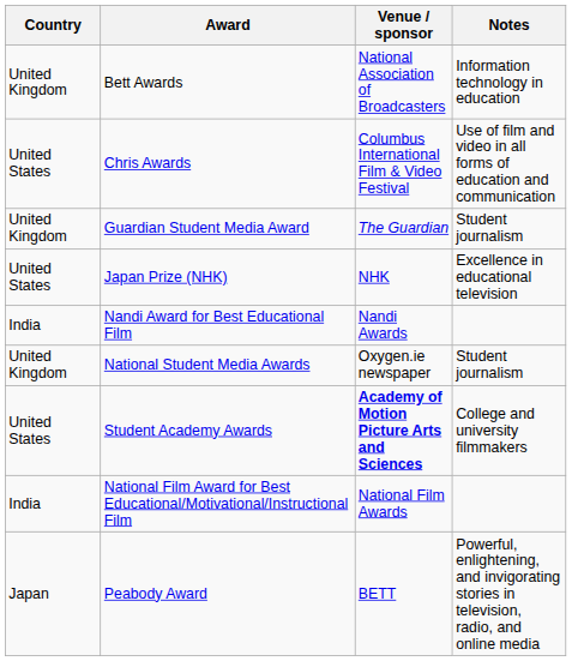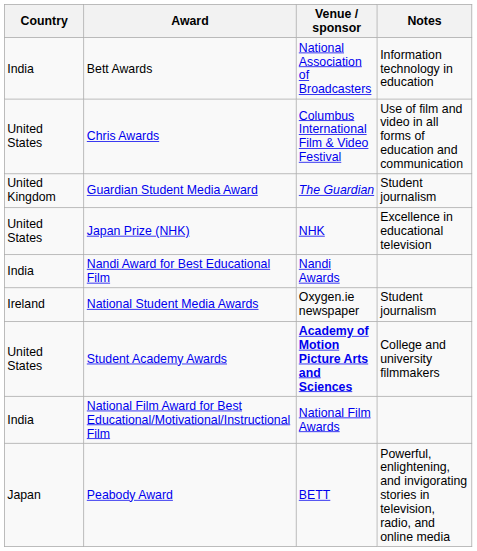 <table class="wikitable sortable">
 <tr>
 <th style="width:6em;">Country</th>
 <th>Award</th>
 <th>Venue / sponsor</th>
 <th>Notes</th>
 </tr>
 <tr>
-<td>United Kingdom</td>
+<td>India</td>
 <td>Bett Awards</td>
 <td><a href='#'>National Association of Broadcasters</a></td>
 <td>Information technology in education</td>
 </tr>
 <tr>
 <td>United States</td>
 <td><a href='#'>Chris Awards</a></td>
 <td><a href='#'>Columbus International Film & Video Festival</a></td>
 <td>Use of film and video in all forms of education and communication</td>
 </tr>
 <tr>
 <td>United Kingdom</td>
 <td><a href='#'>Guardian Student Media Award</a></td>
 <td><em><a href='#'>The Guardian</a></em></td>
 <td>Student journalism</td>
 </tr>
 <tr>
 <td>United States</td>
 <td><a href='#'>Japan Prize (NHK)</a></td>
 <td><a href='#'>NHK</a></td>
 <td>Excellence in educational television</td>
 </tr>
 <tr>
 <td>India</td>
 <td><a href='#'>Nandi Award for Best Educational Film</a></td>
 <td><a href='#'>Nandi Awards</a></td>
 <td></td>
 </tr>
 <tr>
-<td>United Kingdom</td>
+<td>Ireland</td>
 <td><a href='#'>National Student Media Awards</a></td>
 <td>Oxygen.ie newspaper</td>
 <td>Student journalism</td>
 </tr>
 <tr>
 <td>United States</td>
 <td><a href='#'>Student Academy Awards</a></td>
 <td><strong><a href='#'>Academy of Motion Picture Arts and Sciences</a></strong></td>
 <td>College and university filmmakers</td>
 </tr>
 <tr>
 <td>India</td>
 <td><a href='#'>National Film Award for Best Educational/Motivational/Instructional Film</a></td>
 <td><a href='#'>National Film Awards</a></td>
 <td></td>
 </tr>
 <tr>
 <td>Japan</td>
 <td><a href='#'>Peabody Award</a></td>
 <td><a href='#'>BETT</a></td>
 <td>Powerful, enlightening, and invigorating stories in television, radio, and online media</td>
 </tr>
 </table>
